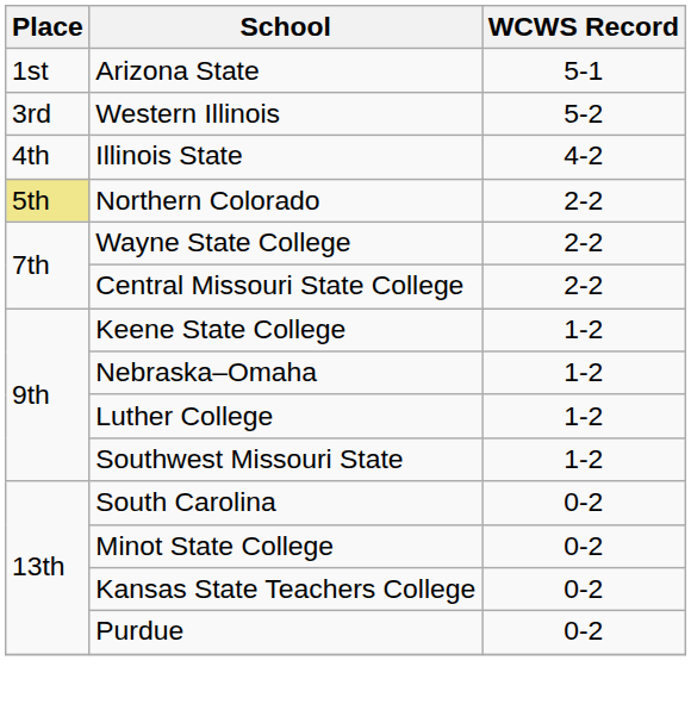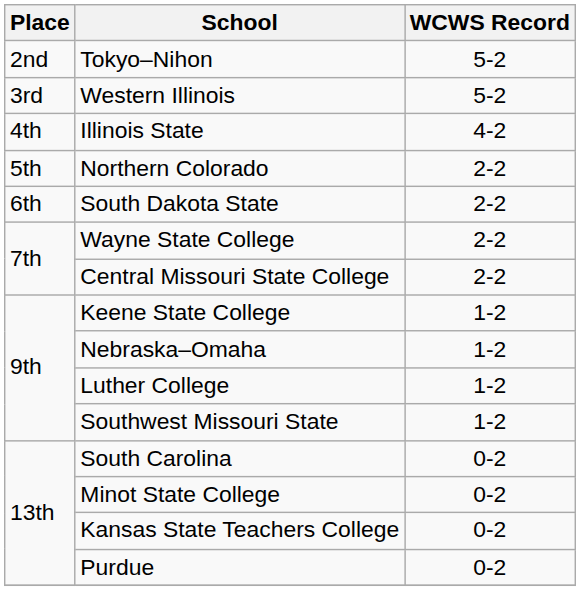 <table class="wikitable">
 <tr>
 <th>Place</th>
 <th>School</th>
 <th align="center">WCWS Record</th>
 </tr>
 <tr>
-<td>1st</td>
-<td>Arizona State</td>
-<td align="center">5-1</td>
+<td>2nd</td>
+<td>Tokyo–Nihon</td>
+<td align="center">5-2</td>
 </tr>
 <tr>
 <td>3rd</td>
 <td>Western Illinois</td>
 <td align="center">5-2</td>
 </tr>
 <tr>
 <td>4th</td>
 <td>Illinois State</td>
 <td align="center">4-2</td>
 </tr>
 <tr>
-<td style="background: khaki;">5th</td>
+<td>5th</td>
 <td>Northern Colorado</td>
+<td align="center">2-2</td>
+</tr>
+<tr>
+<td>6th</td>
+<td>South Dakota State</td>
 <td align="center">2-2</td>
 </tr>
 <tr>
 <td rowspan="2">7th</td>
 <td>Wayne State College</td>
 <td align="center">2-2</td>
 </tr>
 <tr>
 <td>Central Missouri State College</td>
 <td align="center">2-2</td>
 </tr>
 <tr>
 <td rowspan="4">9th</td>
 <td>Keene State College</td>
 <td align="center">1-2</td>
 </tr>
 <tr>
 <td>Nebraska–Omaha</td>
 <td align="center">1-2</td>
 </tr>
 <tr>
 <td>Luther College</td>
 <td align="center">1-2</td>
 </tr>
 <tr>
 <td>Southwest Missouri State</td>
 <td align="center">1-2</td>
 </tr>
 <tr>
 <td rowspan="4">13th</td>
 <td>South Carolina</td>
 <td align="center">0-2</td>
 </tr>
 <tr>
 <td>Minot State College</td>
 <td align="center">0-2</td>
 </tr>
 <tr>
 <td>Kansas State Teachers College</td>
 <td align="center">0-2</td>
 </tr>
 <tr>
 <td>Purdue</td>
 <td align="center">0-2</td>
 </tr>
 <tr>
 </tr>
 </table>
